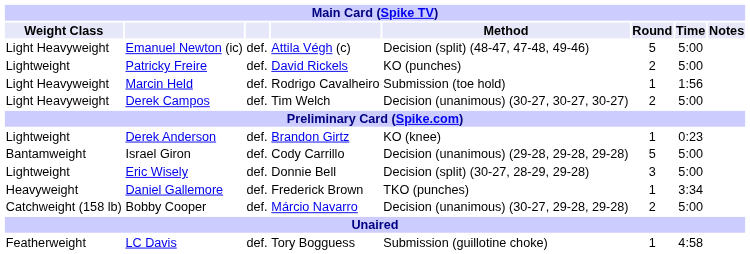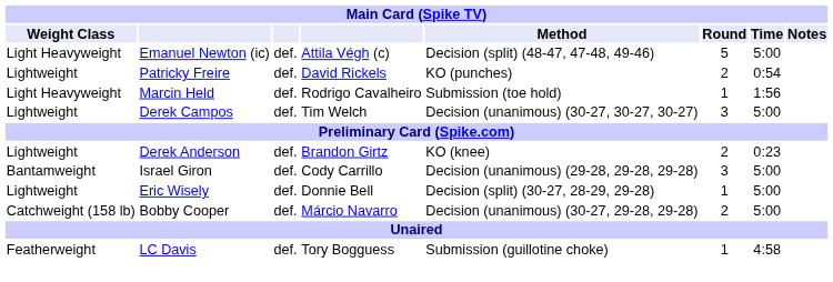 <table class="toccolours" style="font-size: 85%;">
 <tr>
 <th colspan="8" style="background:#ccf; color:navy; text-align:center;"><strong>Main Card (<a href='#'>Spike TV</a>)</strong></th>
 </tr>
 <tr>
 <th style="background:#e6e8fa; color:#000; text-align:center;">Weight Class</th>
 <th style="background:#e6e8fa; color:#000; text-align:center;"></th>
 <th style="background:#e6e8fa; color:#000; text-align:center;"></th>
 <th style="background:#e6e8fa; color:#000; text-align:center;"></th>
 <th style="background:#e6e8fa; color:#000; text-align:center;">Method</th>
 <th style="background:#e6e8fa; color:#000; text-align:center;">Round</th>
 <th style="background:#e6e8fa; color:#000; text-align:center;">Time</th>
 <th style="background:#e6e8fa; color:#000; text-align:center;">Notes</th>
 </tr>
 <tr>
 <td>Light Heavyweight</td>
 <td><a href='#'>Emanuel Newton</a> (ic)</td>
 <td align=center>def.</td>
 <td><a href='#'>Attila Végh</a> (c)</td>
 <td>Decision (split) (48-47, 47-48, 49-46)</td>
 <td align=center>5</td>
 <td align=center>5:00</td>
 <td></td>
 </tr>
 <tr>
 <td>Lightweight</td>
 <td><a href='#'>Patricky Freire</a></td>
 <td align=center>def.</td>
 <td><a href='#'>David Rickels</a></td>
 <td>KO (punches)</td>
 <td align=center>2</td>
-<td align=center>5:00</td>
+<td align=center>0:54</td>
 <td></td>
 </tr>
 <tr>
 <td>Light Heavyweight</td>
 <td><a href='#'>Marcin Held</a></td>
 <td align=center>def.</td>
 <td>Rodrigo Cavalheiro</td>
 <td>Submission (toe hold)</td>
 <td align=center>1</td>
 <td align=center>1:56</td>
 <td></td>
 </tr>
 <tr>
-<td>Light Heavyweight</td>
+<td>Lightweight</td>
 <td><a href='#'>Derek Campos</a></td>
 <td align=center>def.</td>
 <td>Tim Welch</td>
 <td>Decision (unanimous) (30-27, 30-27, 30-27)</td>
-<td align=center>2</td>
+<td align=center>3</td>
 <td align=center>5:00</td>
 <td></td>
 </tr>
 <tr>
 <th colspan="8" style="background:#ccf; color:navy; text-align:center;"><strong>Preliminary Card (<a href='#'>Spike.com</a>)</strong></th>
 </tr>
 <tr>
 <td>Lightweight</td>
 <td><a href='#'>Derek Anderson</a></td>
 <td align=center>def.</td>
 <td><a href='#'>Brandon Girtz</a></td>
 <td>KO (knee)</td>
-<td align=center>1</td>
+<td align=center>2</td>
 <td align=center>0:23</td>
 <td></td>
 </tr>
 <tr>
 <td>Bantamweight</td>
 <td>Israel Giron</td>
 <td align=center>def.</td>
 <td>Cody Carrillo</td>
 <td>Decision (unanimous) (29-28, 29-28, 29-28)</td>
-<td align=center>5</td>
+<td align=center>3</td>
 <td align=center>5:00</td>
 <td></td>
 </tr>
 <tr>
 <td>Lightweight</td>
 <td><a href='#'>Eric Wisely</a></td>
 <td align=center>def.</td>
 <td>Donnie Bell</td>
 <td>Decision (split) (30-27, 28-29, 29-28)</td>
-<td align=center>3</td>
+<td align=center>1</td>
 <td align=center>5:00</td>
-<td></td>
-</tr>
-<tr>
-<td>Heavyweight</td>
-<td><a href='#'>Daniel Gallemore</a></td>
-<td align=center>def.</td>
-<td>Frederick Brown</td>
-<td>TKO (punches)</td>
-<td align=center>1</td>
-<td align=center>3:34</td>
 <td></td>
 </tr>
 <tr>
 <td>Catchweight (158 lb)</td>
 <td>Bobby Cooper</td>
 <td align=center>def.</td>
 <td><a href='#'>Márcio Navarro</a></td>
 <td>Decision (unanimous) (30-27, 29-28, 29-28)</td>
 <td align=center>2</td>
 <td align=center>5:00</td>
 <td></td>
 </tr>
 <tr>
 <th colspan="8" style="background:#ccf; color:navy; text-align:center;"><strong>Unaired</strong></th>
 </tr>
 <tr>
 <td>Featherweight</td>
 <td><a href='#'>LC Davis</a></td>
 <td align=center>def.</td>
 <td>Tory Bogguess</td>
 <td>Submission (guillotine choke)</td>
 <td align=center>1</td>
 <td align=center>4:58</td>
 <td></td>
 </tr>
 </table>
